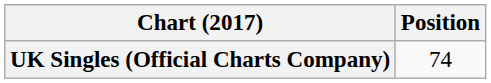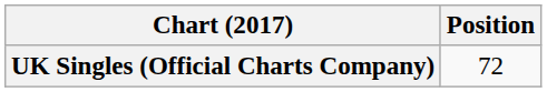 <table class="wikitable plainrowheaders" style="text-align:center">
 <tr>
 <th scope="col">Chart (2017)</th>
 <th scope="col">Position</th>
 </tr>
 <tr>
 <th scope="row">UK Singles (Official Charts Company)</th>
-<td>74</td>
+<td>72</td>
 </tr>
 </table>
